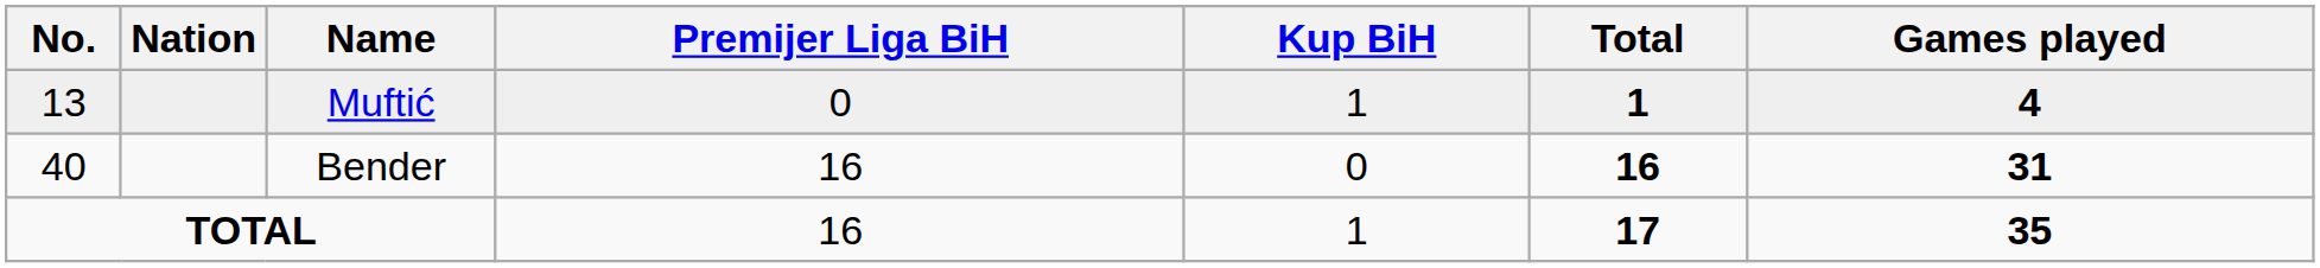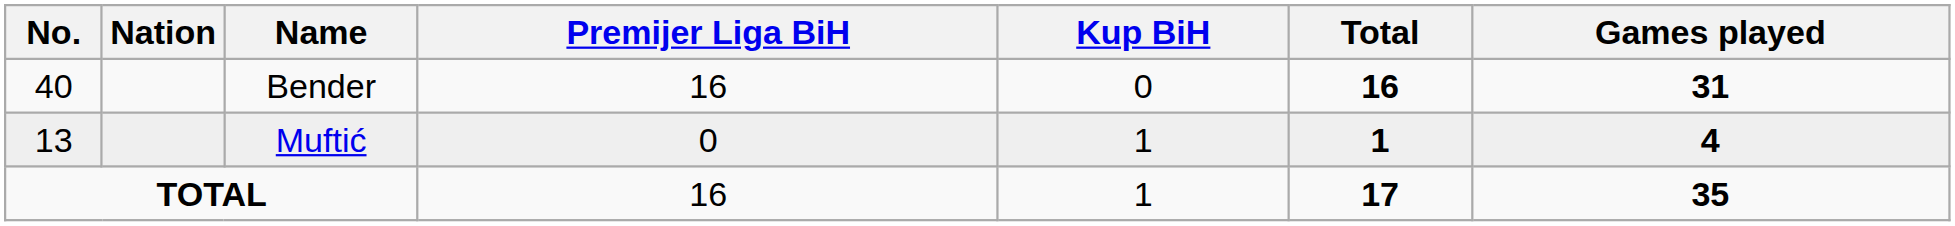 <table class="wikitable sortable" style="font-size: 95%; text-align: center;">
 <tr>
 <th width="5%"><strong>No.</strong></th>
 <th width="5%"><strong>Nation</strong></th>
 <th width="10%"><strong>Name</strong></th>
 <th><a href='#'>Premijer Liga BiH</a></th>
 <th><a href='#'>Kup BiH</a></th>
 <th>Total</th>
 <th>Games played</th>
+</tr>
+<tr>
+<td>40</td>
+<td></td>
+<td>Bender</td>
+<td>16 </td>
+<td>0 </td>
+<td><strong>16</strong> </td>
+<td><strong>31</strong> </td>
 </tr>
 <tr bgcolor="#EFEFEF">
 <td>13</td>
 <td></td>
 <td><a href='#'>Muftić</a></td>
 <td>0 </td>
 <td>1 </td>
 <td><strong>1</strong> </td>
 <td><strong>4</strong> </td>
 </tr>
 <tr>
-<td>40</td>
-<td></td>
-<td>Bender</td>
-<td>16 </td>
-<td>0 </td>
-<td><strong>16</strong> </td>
-<td><strong>31</strong> </td>
-</tr>
-<tr>
 <td colspan=3><strong>TOTAL</strong></td>
 <td>16 </td>
 <td>1 </td>
 <td><strong>17</strong> </td>
 <td><strong>35</strong> </td>
 </tr>
 </table>
